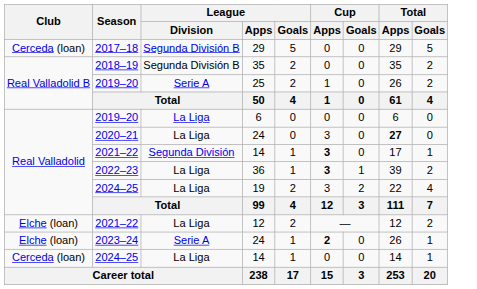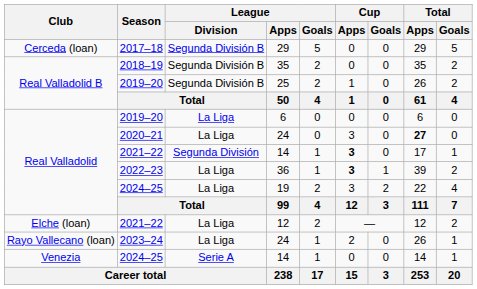 <table class="wikitable" style="text-align:center">
 <tr>
 <th rowspan="2">Club</th>
 <th rowspan="2">Season</th>
 <th colspan="3">League</th>
 <th colspan="2">Cup</th>
 <th colspan="2">Total</th>
 </tr>
 <tr>
 <th>Division</th>
 <th>Apps</th>
 <th>Goals</th>
 <th>Apps</th>
 <th>Goals</th>
 <th>Apps</th>
 <th>Goals</th>
 </tr>
 <tr>
 <td><a href='#'>Cerceda</a> (loan)</td>
 <td><a href='#'>2017–18</a></td>
 <td><a href='#'>Segunda División B</a></td>
 <td>29</td>
 <td>5</td>
 <td>0</td>
 <td>0</td>
 <td>29</td>
 <td>5</td>
 </tr>
 <tr>
 <td rowspan="3"><a href='#'>Real Valladolid B</a></td>
 <td><a href='#'>2018–19</a></td>
 <td>Segunda División B</td>
 <td>35</td>
 <td>2</td>
 <td>0</td>
 <td>0</td>
 <td>35</td>
 <td>2</td>
 </tr>
 <tr>
 <td><a href='#'>2019–20</a></td>
-<td><a href='#'>Serie A</a></td>
+<td>Segunda División B</td>
 <td>25</td>
 <td>2</td>
 <td>1</td>
 <td>0</td>
 <td>26</td>
 <td>2</td>
 </tr>
 <tr>
 <th colspan="2">Total</th>
 <th>50</th>
 <th>4</th>
 <th>1</th>
 <th>0</th>
 <th>61</th>
 <th>4</th>
 </tr>
 <tr>
 <td rowspan="6"><a href='#'>Real Valladolid</a></td>
 <td><a href='#'>2019–20</a></td>
 <td><a href='#'>La Liga</a></td>
 <td>6</td>
 <td>0</td>
 <td>0</td>
 <td>0</td>
 <td>6</td>
 <td>0</td>
 </tr>
 <tr>
 <td><a href='#'>2020–21</a></td>
 <td>La Liga</td>
 <td>24</td>
 <td>0</td>
 <td>3</td>
 <td>0</td>
 <td><strong>27</strong></td>
 <td>0</td>
 </tr>
 <tr>
 <td><a href='#'>2021–22</a></td>
 <td><a href='#'>Segunda División</a></td>
 <td>14</td>
 <td>1</td>
 <td><strong>3</strong></td>
 <td>0</td>
 <td>17</td>
 <td>1</td>
 </tr>
 <tr>
 <td><a href='#'>2022–23</a></td>
 <td>La Liga</td>
 <td>36</td>
 <td>1</td>
 <td><strong>3</strong></td>
 <td>1</td>
 <td>39</td>
 <td>2</td>
 </tr>
 <tr>
 <td><a href='#'>2024–25</a></td>
 <td>La Liga</td>
 <td>19</td>
 <td>2</td>
 <td>3</td>
 <td>2</td>
 <td>22</td>
 <td>4</td>
 </tr>
 <tr>
 <th colspan="2">Total</th>
 <th>99</th>
 <th>4</th>
 <th>12</th>
 <th>3</th>
 <th>111</th>
 <th>7</th>
 </tr>
 <tr>
 <td><a href='#'>Elche</a> (loan)</td>
 <td><a href='#'>2021–22</a></td>
 <td>La Liga</td>
 <td>12</td>
 <td>2</td>
 <td colspan="2">—</td>
 <td>12</td>
 <td>2</td>
 </tr>
 <tr>
-<td><a href='#'>Elche</a> (loan)</td>
+<td><a href='#'>Rayo Vallecano</a> (loan)</td>
 <td><a href='#'>2023–24</a></td>
-<td><a href='#'>Serie A</a></td>
+<td>La Liga</td>
 <td>24</td>
 <td>1</td>
-<td><strong>2</strong></td>
+<td>2</td>
 <td>0</td>
 <td>26</td>
 <td>1</td>
 </tr>
 <tr>
-<td><a href='#'>Cerceda</a> (loan)</td>
+<td><a href='#'>Venezia</a></td>
 <td><a href='#'>2024–25</a></td>
-<td>La Liga</td>
+<td><a href='#'>Serie A</a></td>
 <td>14</td>
 <td>1</td>
 <td>0</td>
 <td>0</td>
 <td>14</td>
 <td>1</td>
 </tr>
 <tr>
 <th colspan="3">Career total</th>
 <th>238</th>
 <th>17</th>
 <th>15</th>
 <th>3</th>
 <th>253</th>
 <th>20</th>
 </tr>
 </table>
